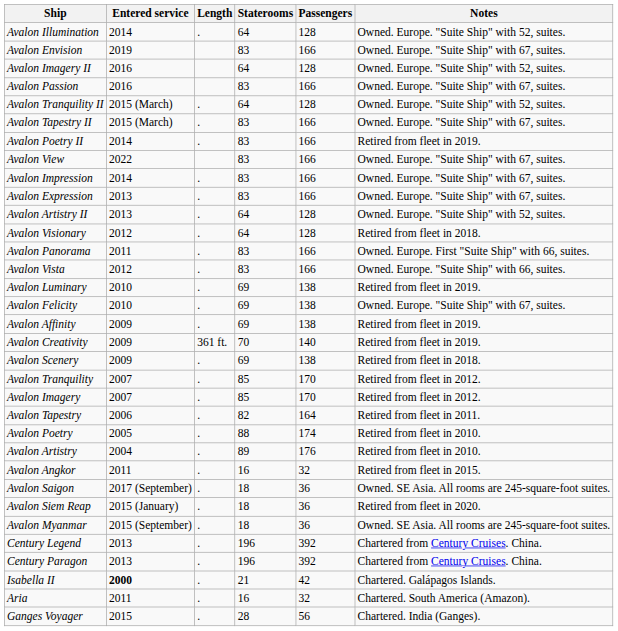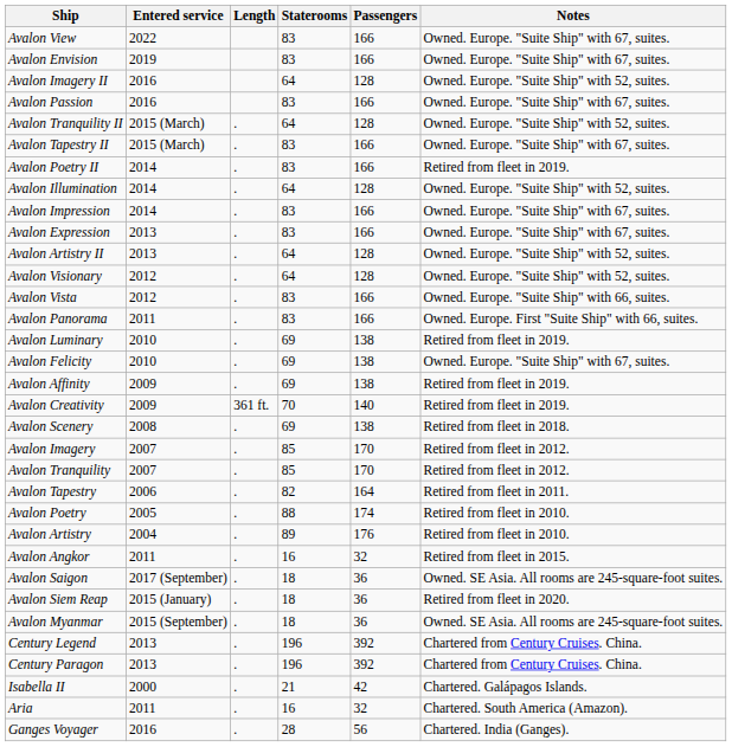 <table class="wikitable">
 <tr>
 <th>Ship</th>
 <th>Entered service</th>
 <th>Length</th>
 <th>Staterooms</th>
 <th>Passengers</th>
 <th>Notes</th>
 </tr>
 <tr>
-<td><em>Avalon Illumination</em></td>
-<td>2014</td>
-<td>.</td>
-<td>64</td>
-<td>128</td>
-<td>Owned. Europe.  "Suite Ship" with 52,  suites.</td>
+<td><em>Avalon View</em></td>
+<td>2022</td>
+<td></td>
+<td>83</td>
+<td>166</td>
+<td>Owned. Europe.  "Suite Ship" with 67,  suites.</td>
 </tr>
 <tr |->
 <td><em>Avalon Envision</em></td>
 <td>2019</td>
 <td></td>
 <td>83</td>
 <td>166</td>
 <td>Owned. Europe.  "Suite Ship" with 67,  suites.</td>
 </tr>
 <tr>
 <td><em>Avalon Imagery II</em></td>
 <td>2016</td>
 <td></td>
 <td>64</td>
 <td>128</td>
 <td>Owned. Europe.  "Suite Ship" with 52,  suites.</td>
 </tr>
 <tr>
 <td><em>Avalon Passion</em></td>
 <td>2016</td>
 <td></td>
 <td>83</td>
 <td>166</td>
 <td>Owned. Europe.  "Suite Ship" with 67,  suites.</td>
 </tr>
 <tr>
 <td><em>Avalon Tranquility II</em></td>
 <td>2015 (March)</td>
 <td>.</td>
 <td>64</td>
 <td>128</td>
 <td>Owned. Europe.  "Suite Ship" with 52,  suites.</td>
 </tr>
 <tr>
 <td><em>Avalon Tapestry II</em></td>
 <td>2015 (March)</td>
 <td>.</td>
 <td>83</td>
 <td>166</td>
 <td>Owned. Europe.  "Suite Ship" with 67,  suites.</td>
 </tr>
 <tr>
 <td><em>Avalon Poetry II</em></td>
 <td>2014</td>
 <td>.</td>
 <td>83</td>
 <td>166</td>
 <td>Retired from fleet in 2019.</td>
 </tr>
 <tr>
-<td><em>Avalon View</em></td>
-<td>2022</td>
-<td></td>
-<td>83</td>
-<td>166</td>
-<td>Owned. Europe.  "Suite Ship" with 67,  suites.</td>
+<td><em>Avalon Illumination</em></td>
+<td>2014</td>
+<td>.</td>
+<td>64</td>
+<td>128</td>
+<td>Owned. Europe.  "Suite Ship" with 52,  suites.</td>
 </tr>
 <tr>
 <td><em>Avalon Impression</em></td>
 <td>2014</td>
 <td>.</td>
 <td>83</td>
 <td>166</td>
 <td>Owned. Europe.  "Suite Ship" with 67,  suites.</td>
 </tr>
 <tr>
 <td><em>Avalon Expression</em></td>
 <td>2013</td>
 <td>.</td>
 <td>83</td>
 <td>166</td>
 <td>Owned. Europe.  "Suite Ship" with 67,  suites.</td>
 </tr>
 <tr>
 <td><em>Avalon Artistry II</em></td>
 <td>2013</td>
 <td>.</td>
 <td>64</td>
 <td>128</td>
 <td>Owned. Europe.  "Suite Ship" with 52,  suites.</td>
 </tr>
 <tr>
 <td><em>Avalon Visionary</em></td>
 <td>2012</td>
 <td>.</td>
 <td>64</td>
 <td>128</td>
-<td>Retired from fleet in 2018.</td>
+<td>Owned. Europe.  "Suite Ship" with 52,  suites.</td>
+</tr>
+<tr>
+<td><em>Avalon Vista</em></td>
+<td>2012</td>
+<td>.</td>
+<td>83</td>
+<td>166</td>
+<td>Owned. Europe.  "Suite Ship" with 66,  suites.</td>
 </tr>
 <tr>
 <td><em>Avalon Panorama</em></td>
 <td>2011</td>
 <td>.</td>
 <td>83</td>
 <td>166</td>
 <td>Owned. Europe.  First "Suite Ship" with 66,  suites.</td>
-</tr>
-<tr>
-<td><em>Avalon Vista</em></td>
-<td>2012</td>
-<td>.</td>
-<td>83</td>
-<td>166</td>
-<td>Owned. Europe.  "Suite Ship" with 66,  suites.</td>
 </tr>
 <tr>
 <td><em>Avalon Luminary</em></td>
 <td>2010</td>
 <td>.</td>
 <td>69</td>
 <td>138</td>
 <td>Retired from fleet in 2019.</td>
 </tr>
 <tr>
 <td><em>Avalon Felicity</em></td>
 <td>2010</td>
 <td>.</td>
 <td>69</td>
 <td>138</td>
 <td>Owned. Europe.  "Suite Ship" with 67,  suites.</td>
 </tr>
 <tr>
 <td><em>Avalon Affinity</em></td>
 <td>2009</td>
 <td>.</td>
 <td>69</td>
 <td>138</td>
 <td>Retired from fleet in 2019.</td>
 </tr>
 <tr>
 <td><em>Avalon Creativity</em></td>
 <td>2009</td>
 <td>361 ft.</td>
 <td>70</td>
 <td>140</td>
 <td>Retired from fleet in 2019.</td>
 </tr>
 <tr>
 <td><em>Avalon Scenery</em></td>
-<td>2009</td>
+<td>2008</td>
 <td>.</td>
 <td>69</td>
 <td>138</td>
 <td>Retired from fleet in 2018.</td>
 </tr>
 <tr>
-<td><em>Avalon Tranquility</em></td>
+<td><em>Avalon Imagery</em></td>
 <td>2007</td>
 <td>.</td>
 <td>85</td>
 <td>170</td>
 <td>Retired from fleet in 2012.</td>
 </tr>
 <tr>
-<td><em>Avalon Imagery</em></td>
+<td><em>Avalon Tranquility</em></td>
 <td>2007</td>
 <td>.</td>
 <td>85</td>
 <td>170</td>
 <td>Retired from fleet in 2012.</td>
 </tr>
 <tr>
 <td><em>Avalon Tapestry</em></td>
 <td>2006</td>
 <td>.</td>
 <td>82</td>
 <td>164</td>
 <td>Retired from fleet in 2011.</td>
 </tr>
 <tr>
 <td><em>Avalon Poetry</em></td>
 <td>2005</td>
 <td>.</td>
 <td>88</td>
 <td>174</td>
 <td>Retired from fleet in 2010.</td>
 </tr>
 <tr>
 <td><em>Avalon Artistry</em></td>
 <td>2004</td>
 <td>.</td>
 <td>89</td>
 <td>176</td>
 <td>Retired from fleet in 2010.</td>
 </tr>
 <tr>
 <td><em>Avalon Angkor</em></td>
 <td>2011</td>
 <td>.</td>
 <td>16</td>
 <td>32</td>
 <td>Retired from fleet in 2015.</td>
 </tr>
 <tr>
 <td><em>Avalon Saigon</em></td>
 <td>2017 (September)</td>
 <td>.</td>
 <td>18</td>
 <td>36</td>
 <td>Owned.  SE Asia.  All rooms are 245-square-foot suites.</td>
 </tr>
 <tr>
 <td><em>Avalon Siem Reap</em></td>
 <td>2015 (January)</td>
 <td>.</td>
 <td>18</td>
 <td>36</td>
 <td>Retired from fleet in 2020.</td>
 </tr>
 <tr>
 <td><em>Avalon Myanmar</em></td>
 <td>2015 (September)</td>
 <td>.</td>
 <td>18</td>
 <td>36</td>
 <td>Owned.  SE Asia.  All rooms are 245-square-foot suites.</td>
 </tr>
 <tr>
 <td><em>Century Legend</em></td>
 <td>2013</td>
 <td>.</td>
 <td>196</td>
 <td>392</td>
 <td>Chartered from <a href='#'>Century Cruises</a>. China.</td>
 </tr>
 <tr>
 <td><em>Century Paragon </em></td>
 <td>2013</td>
 <td>.</td>
 <td>196</td>
 <td>392</td>
 <td>Chartered from <a href='#'>Century Cruises</a>. China.</td>
 </tr>
 <tr>
 <td><em>Isabella II</em></td>
-<td><strong>2000</strong></td>
+<td>2000</td>
 <td>.</td>
 <td>21</td>
 <td>42</td>
 <td>Chartered.  Galápagos Islands.</td>
 </tr>
 <tr>
 <td><em>Aria</em></td>
 <td>2011</td>
 <td>.</td>
 <td>16</td>
 <td>32</td>
 <td>Chartered.  South America (Amazon).</td>
 </tr>
 <tr>
 <td><em>Ganges Voyager</em></td>
-<td>2015</td>
+<td>2016</td>
 <td>.</td>
 <td>28</td>
 <td>56</td>
 <td>Chartered.  India (Ganges).</td>
 </tr>
 </table>
